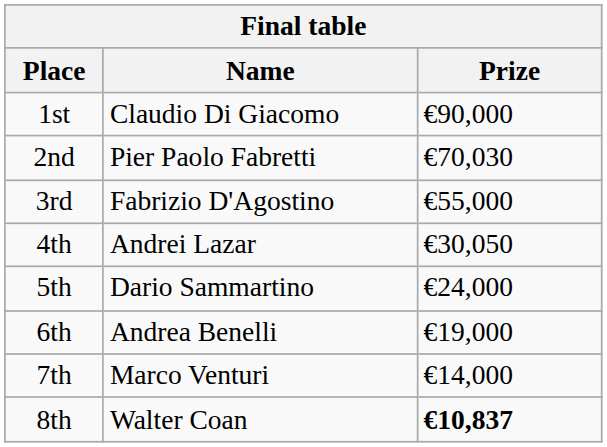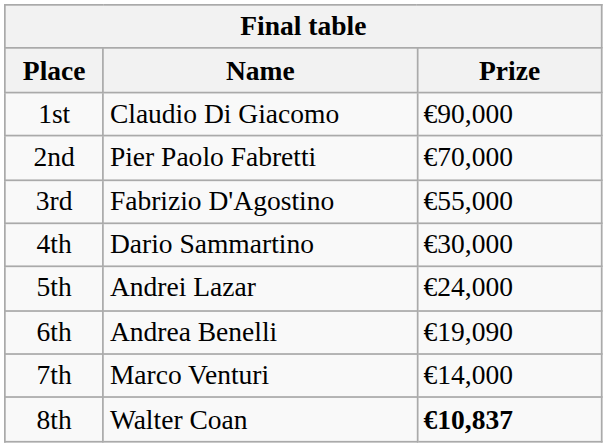 <table class="wikitable">
 <tr>
 <th colspan="3">Final table</th>
 </tr>
 <tr>
 <th style="width:50px;">Place</th>
 <th style="width:175px;">Name</th>
 <th style="width:100px;">Prize</th>
 </tr>
 <tr>
 <td style="text-align:center;">1st</td>
 <td> Claudio Di Giacomo</td>
 <td>€90,000</td>
 </tr>
 <tr>
 <td style="text-align:center;">2nd</td>
 <td> Pier Paolo Fabretti</td>
-<td>€70,030</td>
+<td>€70,000</td>
 </tr>
 <tr>
 <td style="text-align:center;">3rd</td>
 <td> Fabrizio D'Agostino</td>
 <td>€55,000</td>
 </tr>
 <tr>
 <td style="text-align:center;">4th</td>
-<td> Andrei Lazar</td>
-<td>€30,050</td>
+<td> Dario Sammartino</td>
+<td>€30,000</td>
 </tr>
 <tr>
 <td style="text-align:center;">5th</td>
-<td> Dario Sammartino</td>
+<td> Andrei Lazar</td>
 <td>€24,000</td>
 </tr>
 <tr>
 <td style="text-align:center;">6th</td>
 <td> Andrea Benelli</td>
-<td>€19,000</td>
+<td>€19,090</td>
 </tr>
 <tr>
 <td style="text-align:center;">7th</td>
 <td> Marco Venturi</td>
 <td>€14,000</td>
 </tr>
 <tr>
 <td style="text-align:center;">8th</td>
 <td> Walter Coan</td>
 <td><strong>€10,837</strong></td>
 </tr>
 </table>
